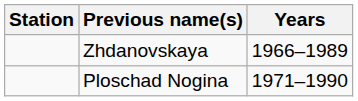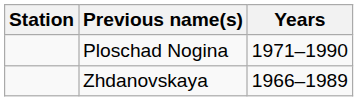 <table class="wikitable" style="border-collapse: collapse; text-align: left;">
 <tr>
 <th>Station</th>
 <th>Previous name(s)</th>
 <th>Years</th>
 </tr>
 <tr>
 <td style="text-align: left;"></td>
+<td>Ploschad Nogina</td>
+<td>1971–1990</td>
+</tr>
+<tr>
+<td style="text-align: left;"></td>
 <td>Zhdanovskaya</td>
 <td>1966–1989</td>
 </tr>
-<tr>
-<td style="text-align: left;"></td>
-<td>Ploschad Nogina</td>
-<td>1971–1990</td>
-</tr>
 </table>
